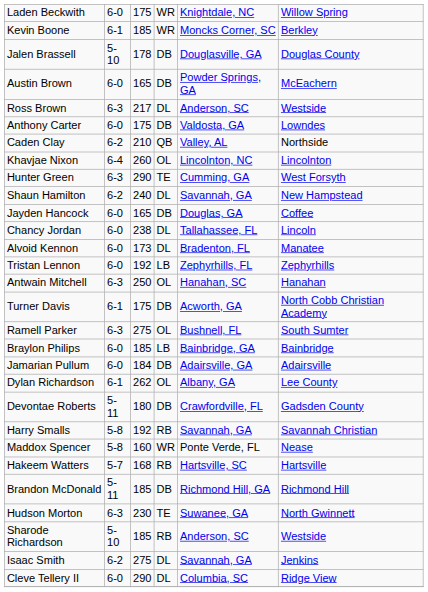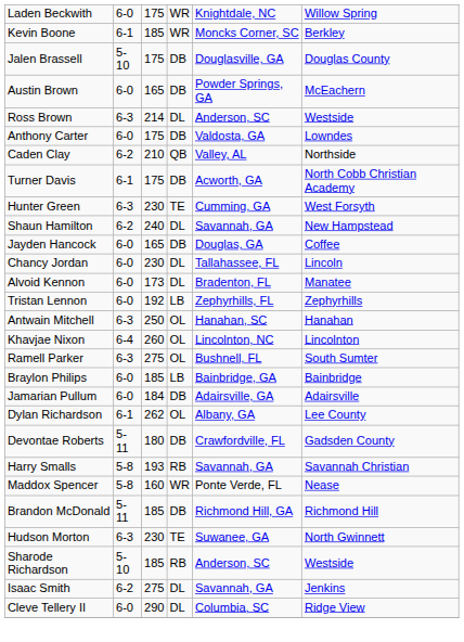 <table class="wikitable sortable">
 <tr>
 <td>Laden Beckwith</td>
 <td>6-0</td>
 <td>175</td>
 <td>WR</td>
 <td><a href='#'>Knightdale, NC</a></td>
 <td><a href='#'>Willow Spring</a></td>
 </tr>
 <tr>
 <td>Kevin Boone</td>
 <td>6-1</td>
 <td>185</td>
 <td>WR</td>
 <td><a href='#'>Moncks Corner, SC</a></td>
 <td><a href='#'>Berkley</a></td>
 </tr>
 <tr>
 <td>Jalen Brassell</td>
 <td>5-10</td>
-<td>178</td>
+<td>175</td>
 <td>DB</td>
 <td><a href='#'>Douglasville, GA</a></td>
 <td><a href='#'>Douglas County</a></td>
 </tr>
 <tr>
 <td>Austin Brown</td>
 <td>6-0</td>
 <td>165</td>
 <td>DB</td>
 <td><a href='#'>Powder Springs, GA</a></td>
 <td><a href='#'>McEachern</a></td>
 </tr>
 <tr>
 <td>Ross Brown</td>
 <td>6-3</td>
-<td>217</td>
+<td>214</td>
 <td>DL</td>
 <td><a href='#'>Anderson, SC</a></td>
 <td><a href='#'>Westside</a></td>
 </tr>
 <tr>
 <td>Anthony Carter</td>
 <td>6-0</td>
 <td>175</td>
 <td>DB</td>
 <td><a href='#'>Valdosta, GA</a></td>
 <td><a href='#'>Lowndes</a></td>
 </tr>
 <tr>
 <td>Caden Clay</td>
 <td>6-2</td>
 <td>210</td>
 <td>QB</td>
 <td><a href='#'>Valley, AL</a></td>
 <td>Northside</td>
 </tr>
 <tr>
-<td>Khavjae Nixon</td>
-<td>6-4</td>
-<td>260</td>
-<td>OL</td>
-<td><a href='#'>Lincolnton, NC</a></td>
-<td><a href='#'>Lincolnton</a></td>
+<td>Turner Davis</td>
+<td>6-1</td>
+<td>175</td>
+<td>DB</td>
+<td><a href='#'>Acworth, GA</a></td>
+<td><a href='#'>North Cobb Christian Academy</a></td>
 </tr>
 <tr>
 <td>Hunter Green</td>
 <td>6-3</td>
-<td>290</td>
+<td>230</td>
 <td>TE</td>
 <td><a href='#'>Cumming, GA</a></td>
 <td><a href='#'>West Forsyth</a></td>
 </tr>
 <tr>
 <td>Shaun Hamilton</td>
 <td>6-2</td>
 <td>240</td>
 <td>DL</td>
 <td><a href='#'>Savannah, GA</a></td>
 <td><a href='#'>New Hampstead</a></td>
 </tr>
 <tr>
 <td>Jayden Hancock</td>
 <td>6-0</td>
 <td>165</td>
 <td>DB</td>
 <td><a href='#'>Douglas, GA</a></td>
 <td><a href='#'>Coffee</a></td>
 </tr>
 <tr>
 <td>Chancy Jordan</td>
 <td>6-0</td>
-<td>238</td>
+<td>230</td>
 <td>DL</td>
 <td><a href='#'>Tallahassee, FL</a></td>
 <td><a href='#'>Lincoln</a></td>
 </tr>
 <tr>
 <td>Alvoid Kennon</td>
 <td>6-0</td>
 <td>173</td>
 <td>DL</td>
 <td><a href='#'>Bradenton, FL</a></td>
 <td><a href='#'>Manatee</a></td>
 </tr>
 <tr>
 <td>Tristan Lennon</td>
 <td>6-0</td>
 <td>192</td>
 <td>LB</td>
 <td><a href='#'>Zephyrhills, FL</a></td>
 <td><a href='#'>Zephyrhills</a></td>
 </tr>
 <tr>
 <td>Antwain Mitchell</td>
 <td>6-3</td>
 <td>250</td>
 <td>OL</td>
 <td><a href='#'>Hanahan, SC</a></td>
 <td><a href='#'>Hanahan</a></td>
 </tr>
 <tr>
-<td>Turner Davis</td>
-<td>6-1</td>
-<td>175</td>
-<td>DB</td>
-<td><a href='#'>Acworth, GA</a></td>
-<td><a href='#'>North Cobb Christian Academy</a></td>
+<td>Khavjae Nixon</td>
+<td>6-4</td>
+<td>260</td>
+<td>OL</td>
+<td><a href='#'>Lincolnton, NC</a></td>
+<td><a href='#'>Lincolnton</a></td>
 </tr>
 <tr>
 <td>Ramell Parker</td>
 <td>6-3</td>
 <td>275</td>
 <td>OL</td>
 <td><a href='#'>Bushnell, FL</a></td>
 <td><a href='#'>South Sumter</a></td>
 </tr>
 <tr>
 <td>Braylon Philips</td>
 <td>6-0</td>
 <td>185</td>
 <td>LB</td>
 <td><a href='#'>Bainbridge, GA</a></td>
 <td><a href='#'>Bainbridge</a></td>
 </tr>
 <tr>
 <td>Jamarian Pullum</td>
 <td>6-0</td>
 <td>184</td>
 <td>DB</td>
 <td><a href='#'>Adairsville, GA</a></td>
 <td><a href='#'>Adairsville</a></td>
 </tr>
 <tr>
 <td>Dylan Richardson</td>
 <td>6-1</td>
 <td>262</td>
 <td>OL</td>
 <td><a href='#'>Albany, GA</a></td>
 <td><a href='#'>Lee County</a></td>
 </tr>
 <tr>
 <td>Devontae Roberts</td>
 <td>5-11</td>
 <td>180</td>
 <td>DB</td>
 <td><a href='#'>Crawfordville, FL</a></td>
 <td><a href='#'>Gadsden County</a></td>
 </tr>
 <tr>
 <td>Harry Smalls</td>
 <td>5-8</td>
-<td>192</td>
+<td>193</td>
 <td>RB</td>
 <td><a href='#'>Savannah, GA</a></td>
 <td><a href='#'>Savannah Christian</a></td>
 </tr>
 <tr>
 <td>Maddox Spencer</td>
 <td>5-8</td>
 <td>160</td>
 <td>WR</td>
 <td>Ponte Verde, FL</td>
 <td><a href='#'>Nease</a></td>
-</tr>
-<tr>
-<td>Hakeem Watters</td>
-<td>5-7</td>
-<td>168</td>
-<td>RB</td>
-<td><a href='#'>Hartsville, SC</a></td>
-<td><a href='#'>Hartsville</a></td>
 </tr>
 <tr>
 <td>Brandon McDonald</td>
 <td>5-11</td>
 <td>185</td>
 <td>DB</td>
 <td><a href='#'>Richmond Hill, GA</a></td>
 <td><a href='#'>Richmond Hill</a></td>
 </tr>
 <tr>
 <td>Hudson Morton</td>
 <td>6-3</td>
 <td>230</td>
 <td>TE</td>
 <td><a href='#'>Suwanee, GA</a></td>
 <td><a href='#'>North Gwinnett</a></td>
 </tr>
 <tr>
 <td>Sharode Richardson</td>
 <td>5-10</td>
 <td>185</td>
 <td>RB</td>
 <td><a href='#'>Anderson, SC</a></td>
 <td><a href='#'>Westside</a></td>
 </tr>
 <tr>
 <td>Isaac Smith</td>
 <td>6-2</td>
 <td>275</td>
 <td>DL</td>
 <td><a href='#'>Savannah, GA</a></td>
 <td><a href='#'>Jenkins</a></td>
 </tr>
 <tr>
 <td>Cleve Tellery II</td>
 <td>6-0</td>
 <td>290</td>
 <td>DL</td>
 <td><a href='#'>Columbia, SC</a></td>
 <td><a href='#'>Ridge View</a></td>
 </tr>
 <tr>
 </tr>
 </table>
